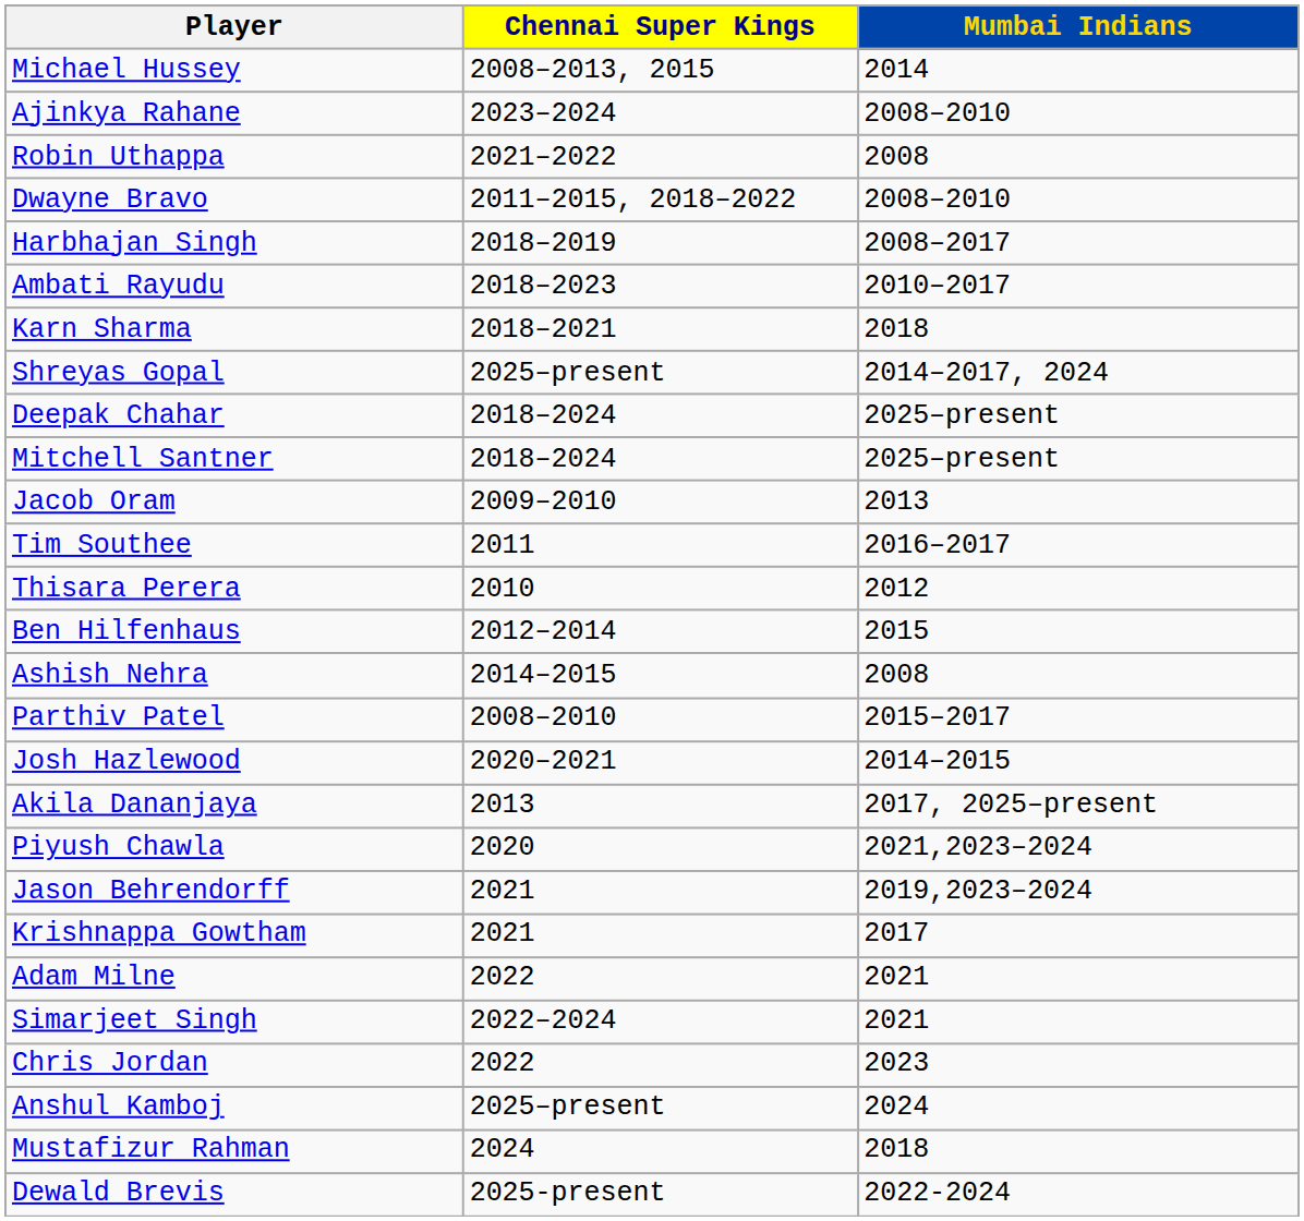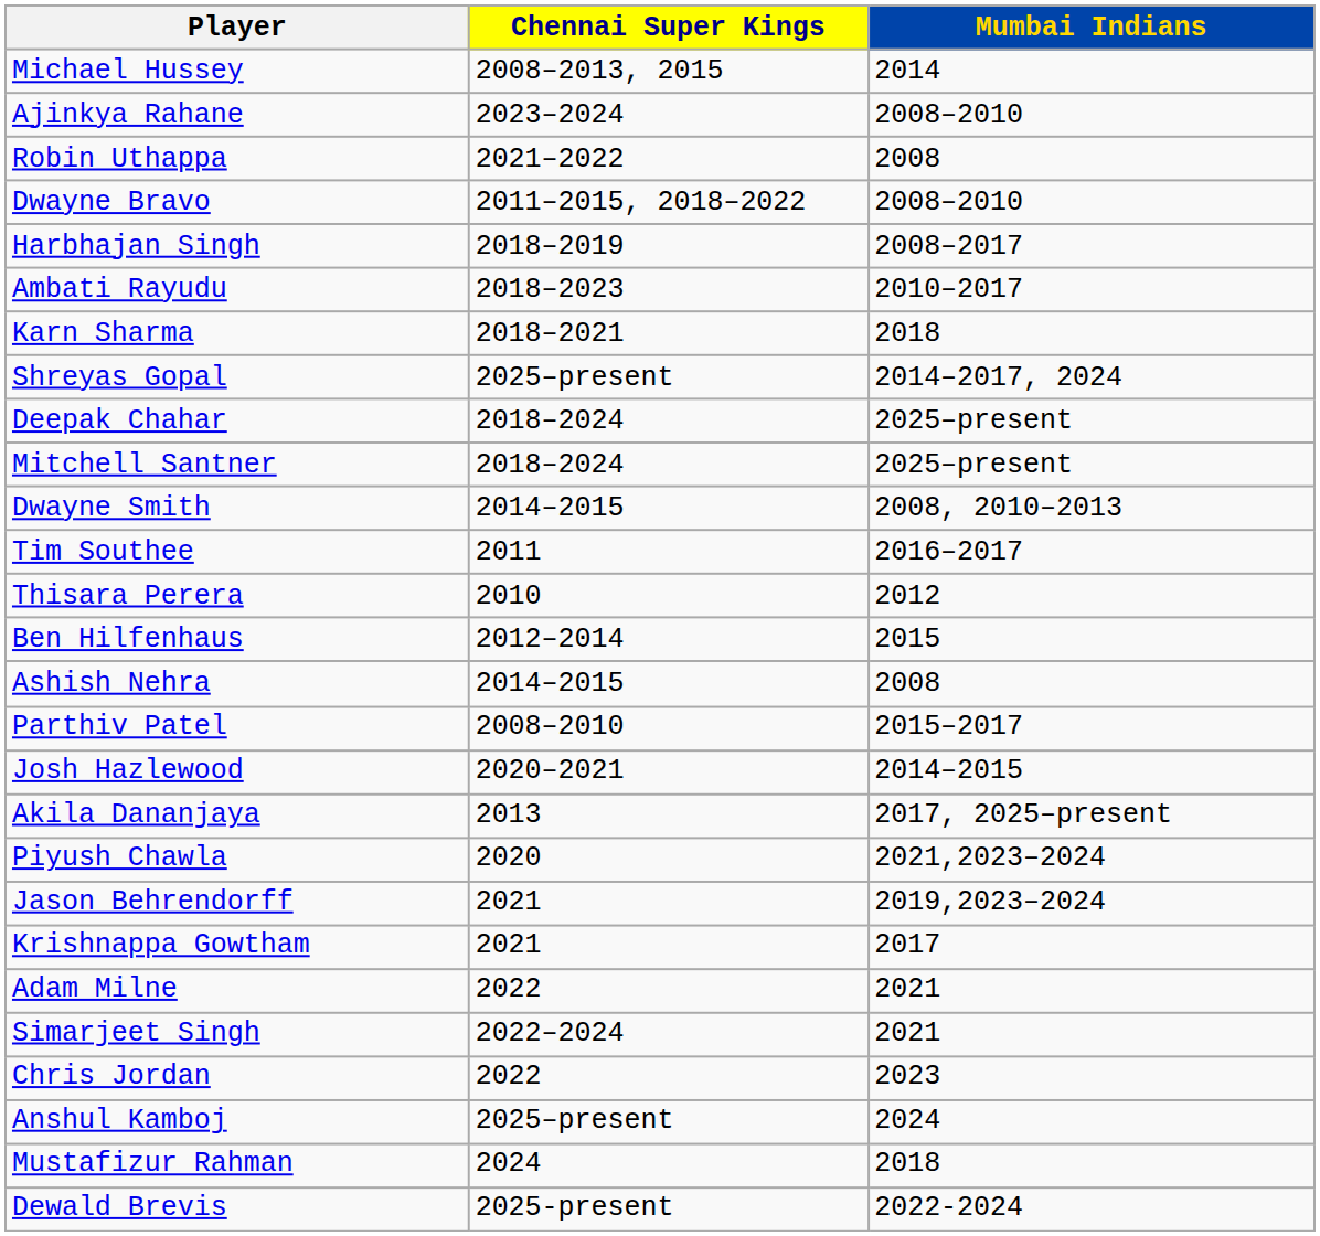 <table class="wikitable" style="font-size:97%;width:600px">
 <tr>
 <th style="width:10%;">Player</th>
 <th style="width:10%; text-align:center; background:yellow; color:darkblue;">Chennai Super Kings</th>
 <th style="width:10%; text-align:center; background:#0044AA; color:gold;">Mumbai Indians</th>
 </tr>
 <tr>
 <td> <a href='#'>Michael Hussey</a></td>
 <td>2008–2013, 2015</td>
 <td>2014</td>
 </tr>
 <tr>
 <td> <a href='#'>Ajinkya Rahane</a></td>
 <td>2023–2024</td>
 <td>2008–2010</td>
 </tr>
 <tr>
 <td> <a href='#'>Robin Uthappa</a></td>
 <td>2021–2022</td>
 <td>2008</td>
 </tr>
 <tr>
 <td> <a href='#'>Dwayne Bravo</a></td>
 <td>2011–2015, 2018–2022</td>
 <td>2008–2010</td>
 </tr>
 <tr>
 <td> <a href='#'>Harbhajan Singh</a></td>
 <td>2018–2019</td>
 <td>2008–2017</td>
 </tr>
 <tr>
 <td> <a href='#'>Ambati Rayudu</a></td>
 <td>2018–2023</td>
 <td>2010–2017</td>
 </tr>
 <tr>
 <td> <a href='#'>Karn Sharma</a></td>
 <td>2018–2021</td>
 <td>2018</td>
 </tr>
 <tr>
 <td> <a href='#'>Shreyas Gopal</a></td>
 <td>2025–present</td>
 <td>2014–2017, 2024</td>
 </tr>
 <tr>
 <td> <a href='#'>Deepak Chahar</a></td>
 <td>2018–2024</td>
 <td>2025–present</td>
 </tr>
 <tr>
 <td> <a href='#'>Mitchell Santner</a></td>
 <td>2018–2024</td>
 <td>2025–present</td>
 </tr>
 <tr>
-<td> <a href='#'>Jacob Oram</a></td>
-<td>2009–2010</td>
-<td>2013</td>
+<td> <a href='#'>Dwayne Smith</a></td>
+<td>2014–2015</td>
+<td>2008, 2010–2013</td>
 </tr>
 <tr>
 <td> <a href='#'>Tim Southee</a></td>
 <td>2011</td>
 <td>2016–2017</td>
 </tr>
 <tr>
 <td> <a href='#'>Thisara Perera</a></td>
 <td>2010</td>
 <td>2012</td>
 </tr>
 <tr>
 <td> <a href='#'>Ben Hilfenhaus</a></td>
 <td>2012–2014</td>
 <td>2015</td>
 </tr>
 <tr>
 <td> <a href='#'>Ashish Nehra</a></td>
 <td>2014–2015</td>
 <td>2008</td>
 </tr>
 <tr>
 <td> <a href='#'>Parthiv Patel</a></td>
 <td>2008–2010</td>
 <td>2015–2017</td>
 </tr>
 <tr>
 <td> <a href='#'>Josh Hazlewood</a></td>
 <td>2020–2021</td>
 <td>2014–2015</td>
 </tr>
 <tr>
 <td> <a href='#'>Akila Dananjaya</a></td>
 <td>2013</td>
 <td>2017, 2025–present</td>
 </tr>
 <tr>
 <td> <a href='#'>Piyush Chawla</a></td>
 <td>2020</td>
 <td>2021,2023–2024</td>
 </tr>
 <tr>
 <td> <a href='#'>Jason Behrendorff</a></td>
 <td>2021</td>
 <td>2019,2023–2024</td>
 </tr>
 <tr>
 <td> <a href='#'>Krishnappa Gowtham</a></td>
 <td>2021</td>
 <td>2017</td>
 </tr>
 <tr>
 <td> <a href='#'>Adam Milne</a></td>
 <td>2022</td>
 <td>2021</td>
 </tr>
 <tr>
 <td> <a href='#'>Simarjeet Singh</a></td>
 <td>2022–2024</td>
 <td>2021</td>
 </tr>
 <tr>
 <td> <a href='#'>Chris Jordan</a></td>
 <td>2022</td>
 <td>2023</td>
 </tr>
 <tr>
 <td> <a href='#'>Anshul Kamboj</a></td>
 <td>2025–present</td>
 <td>2024</td>
 </tr>
 <tr>
 <td> <a href='#'>Mustafizur Rahman</a></td>
 <td>2024</td>
 <td>2018</td>
 </tr>
 <tr>
 <td> <a href='#'>Dewald Brevis</a></td>
 <td>2025-present</td>
 <td>2022-2024</td>
 </tr>
 </table>
